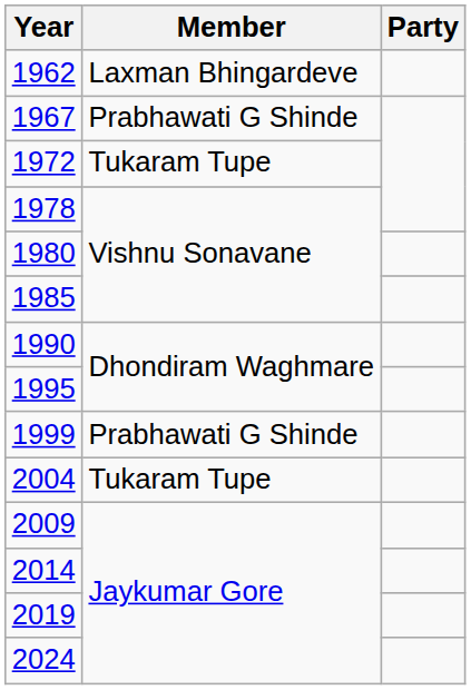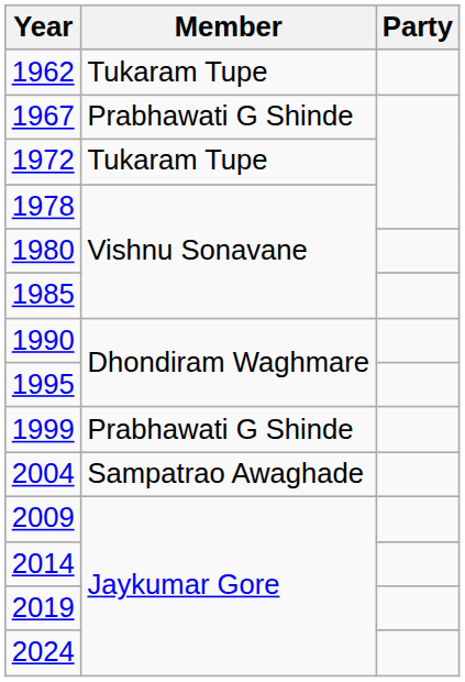 <table class="wikitable">
 <tr>
 <th>Year</th>
 <th>Member</th>
 <th colspan=2>Party</th>
 </tr>
 <tr>
 <td><a href='#'>1962</a></td>
-<td>Laxman Bhingardeve</td>
+<td>Tukaram Tupe</td>
 <td></td>
 </tr>
 <tr>
 <td><a href='#'>1967</a></td>
 <td>Prabhawati G Shinde</td>
 </tr>
 <tr>
 <td><a href='#'>1972</a></td>
 <td>Tukaram Tupe</td>
 </tr>
 <tr>
 <td><a href='#'>1978</a></td>
 <td rowspan=3>Vishnu Sonavane</td>
 </tr>
 <tr>
 <td><a href='#'>1980</a></td>
 <td></td>
 </tr>
 <tr>
 <td><a href='#'>1985</a></td>
 <td></td>
 </tr>
 <tr>
 <td><a href='#'>1990</a></td>
 <td rowspan=2>Dhondiram Waghmare</td>
 <td></td>
 </tr>
 <tr>
 <td><a href='#'>1995</a></td>
 </tr>
 <tr>
 <td><a href='#'>1999</a></td>
 <td>Prabhawati G Shinde</td>
 <td></td>
 </tr>
 <tr>
 <td><a href='#'>2004</a></td>
-<td>Tukaram Tupe</td>
+<td>Sampatrao Awaghade</td>
 </tr>
 <tr>
 <td><a href='#'>2009</a></td>
 <td rowspan=4><a href='#'>Jaykumar Gore</a></td>
 <td></td>
 </tr>
 <tr>
 <td><a href='#'>2014</a></td>
 <td></td>
 </tr>
 <tr>
 <td><a href='#'>2019</a></td>
 <td></td>
 </tr>
 <tr>
 <td><a href='#'>2024</a></td>
 </tr>
 </table>
